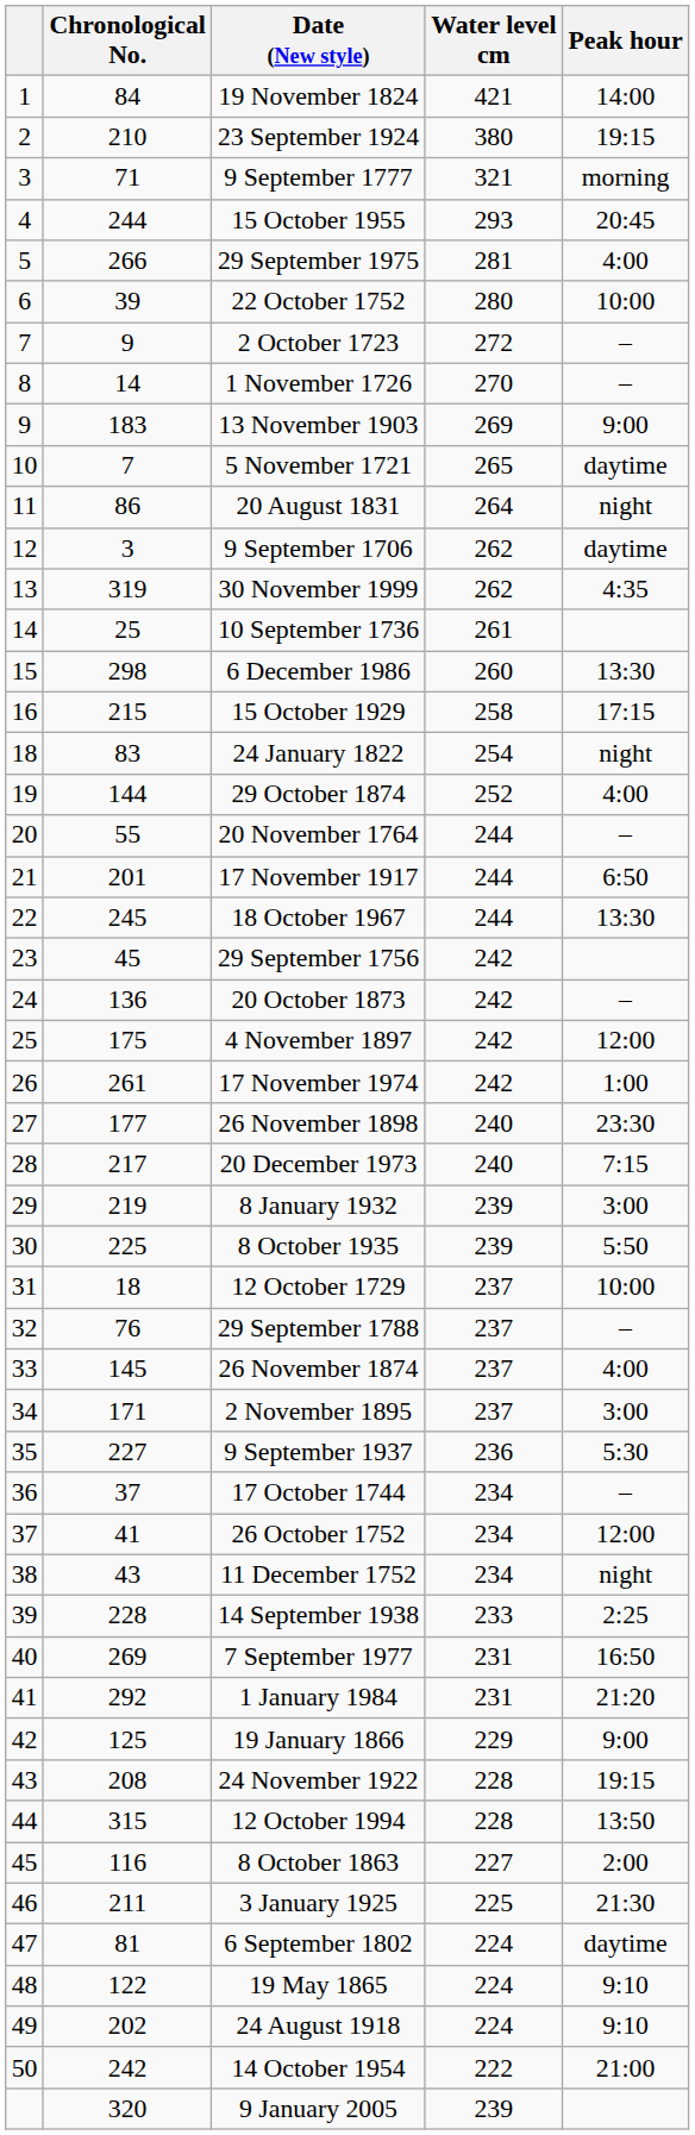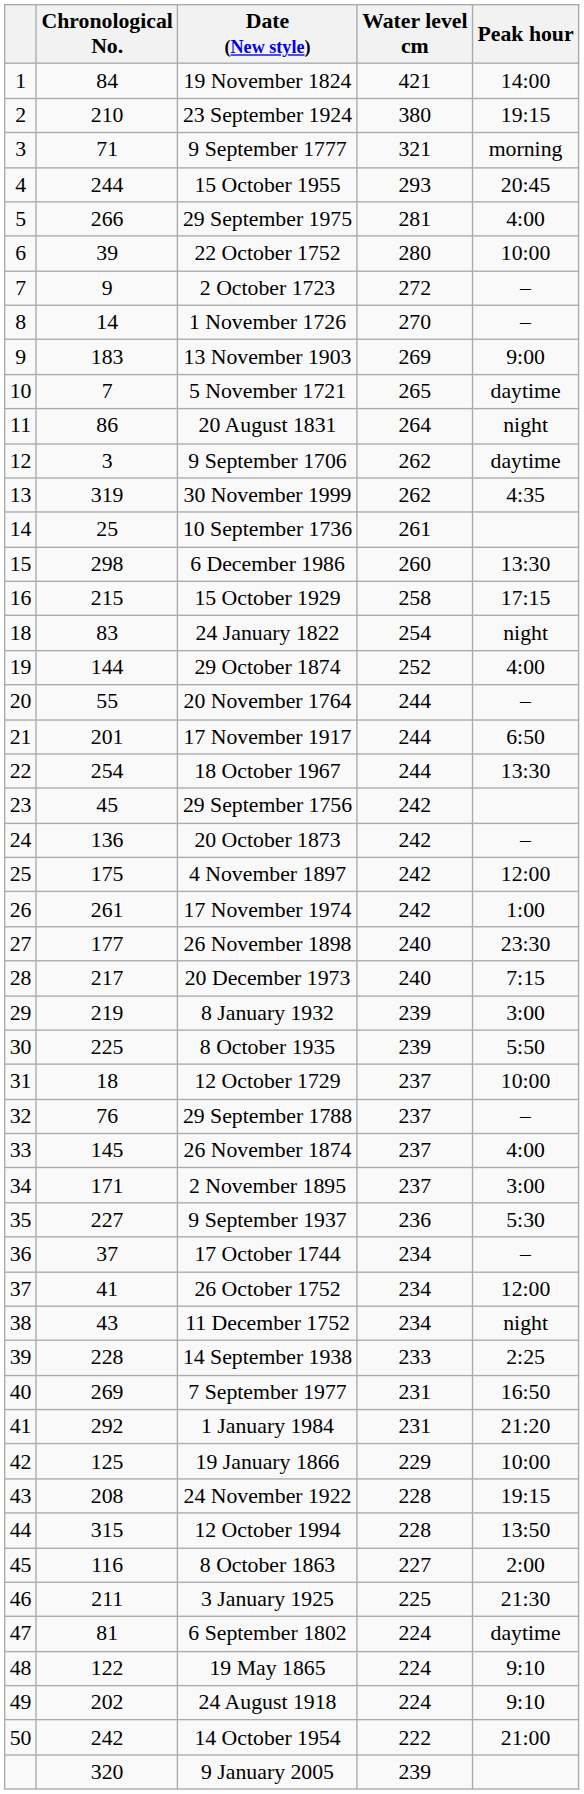 <table class="wikitable sortable" border="1" style="text-align:center">
 <tr>
 <th class="sortable"></th>
 <th class="sortable">Chronological <br>No.</th>
 <th data-sort-type="date">Date <br><small>(<a href='#'>New style</a>)</small></th>
 <th class="sortable">Water level <br>cm</th>
 <th class="unsortable">Peak hour</th>
 </tr>
 <tr>
 <td>1</td>
 <td>84</td>
 <td>19 November 1824</td>
 <td>421</td>
 <td>14:00</td>
 </tr>
 <tr>
 <td>2</td>
 <td>210</td>
 <td>23 September 1924</td>
 <td>380</td>
 <td>19:15</td>
 </tr>
 <tr>
 <td>3</td>
 <td>71</td>
 <td>9 September 1777</td>
 <td>321</td>
 <td>morning</td>
 </tr>
 <tr>
 <td>4</td>
 <td>244</td>
 <td>15 October 1955</td>
 <td>293</td>
 <td>20:45</td>
 </tr>
 <tr>
 <td>5</td>
 <td>266</td>
 <td>29 September 1975</td>
 <td>281</td>
 <td>4:00</td>
 </tr>
 <tr>
 <td>6</td>
 <td>39</td>
 <td>22 October 1752</td>
 <td>280</td>
 <td>10:00</td>
 </tr>
 <tr>
 <td>7</td>
 <td>9</td>
 <td>2 October 1723</td>
 <td>272</td>
 <td>–</td>
 </tr>
 <tr>
 <td>8</td>
 <td>14</td>
 <td>1 November 1726</td>
 <td>270</td>
 <td>–</td>
 </tr>
 <tr>
 <td>9</td>
 <td>183</td>
 <td>13 November 1903</td>
 <td>269</td>
 <td>9:00</td>
 </tr>
 <tr>
 <td>10</td>
 <td>7</td>
 <td>5 November 1721</td>
 <td>265</td>
 <td>daytime</td>
 </tr>
 <tr>
 <td>11</td>
 <td>86</td>
 <td>20 August 1831</td>
 <td>264</td>
 <td>night</td>
 </tr>
 <tr>
 <td>12</td>
 <td>3</td>
 <td>9 September 1706</td>
 <td>262</td>
 <td>daytime</td>
 </tr>
 <tr>
 <td>13</td>
 <td>319</td>
 <td>30 November 1999</td>
 <td>262</td>
 <td>4:35</td>
 </tr>
 <tr>
 <td>14</td>
 <td>25</td>
 <td>10 September 1736</td>
 <td>261</td>
 <td></td>
 </tr>
 <tr>
 <td>15</td>
 <td>298</td>
 <td>6 December 1986</td>
 <td>260</td>
 <td>13:30</td>
 </tr>
 <tr>
 <td>16</td>
 <td>215</td>
 <td>15 October 1929</td>
 <td>258</td>
 <td>17:15</td>
 </tr>
 <tr>
 <td>18</td>
 <td>83</td>
 <td>24 January 1822</td>
 <td>254</td>
 <td>night</td>
 </tr>
 <tr>
 <td>19</td>
 <td>144</td>
 <td>29 October 1874</td>
 <td>252</td>
 <td>4:00</td>
 </tr>
 <tr>
 <td>20</td>
 <td>55</td>
 <td>20 November 1764</td>
 <td>244</td>
 <td>–</td>
 </tr>
 <tr>
 <td>21</td>
 <td>201</td>
 <td>17 November 1917</td>
 <td>244</td>
 <td>6:50</td>
 </tr>
 <tr>
 <td>22</td>
-<td>245</td>
+<td>254</td>
 <td>18 October 1967</td>
 <td>244</td>
 <td>13:30</td>
 </tr>
 <tr>
 <td>23</td>
 <td>45</td>
 <td>29 September 1756</td>
 <td>242</td>
 <td></td>
 </tr>
 <tr>
 <td>24</td>
 <td>136</td>
 <td>20 October 1873</td>
 <td>242</td>
 <td>–</td>
 </tr>
 <tr>
 <td>25</td>
 <td>175</td>
 <td>4 November 1897</td>
 <td>242</td>
 <td>12:00</td>
 </tr>
 <tr>
 <td>26</td>
 <td>261</td>
 <td>17 November 1974</td>
 <td>242</td>
 <td>1:00</td>
 </tr>
 <tr>
 <td>27</td>
 <td>177</td>
 <td>26 November 1898</td>
 <td>240</td>
 <td>23:30</td>
 </tr>
 <tr>
 <td>28</td>
 <td>217</td>
 <td>20 December 1973</td>
 <td>240</td>
 <td>7:15</td>
 </tr>
 <tr>
 <td>29</td>
 <td>219</td>
 <td>8 January 1932</td>
 <td>239</td>
 <td>3:00</td>
 </tr>
 <tr>
 <td>30</td>
 <td>225</td>
 <td>8 October 1935</td>
 <td>239</td>
 <td>5:50</td>
 </tr>
 <tr>
 <td>31</td>
 <td>18</td>
 <td>12 October 1729</td>
 <td>237</td>
 <td>10:00</td>
 </tr>
 <tr>
 <td>32</td>
 <td>76</td>
 <td>29 September 1788</td>
 <td>237</td>
 <td>–</td>
 </tr>
 <tr>
 <td>33</td>
 <td>145</td>
 <td>26 November 1874</td>
 <td>237</td>
 <td>4:00</td>
 </tr>
 <tr>
 <td>34</td>
 <td>171</td>
 <td>2 November 1895</td>
 <td>237</td>
 <td>3:00</td>
 </tr>
 <tr>
 <td>35</td>
 <td>227</td>
 <td>9 September 1937</td>
 <td>236</td>
 <td>5:30</td>
 </tr>
 <tr>
 <td>36</td>
 <td>37</td>
 <td>17 October 1744</td>
 <td>234</td>
 <td>–</td>
 </tr>
 <tr>
 <td>37</td>
 <td>41</td>
 <td>26 October 1752</td>
 <td>234</td>
 <td>12:00</td>
 </tr>
 <tr>
 <td>38</td>
 <td>43</td>
 <td>11 December 1752</td>
 <td>234</td>
 <td>night</td>
 </tr>
 <tr>
 <td>39</td>
 <td>228</td>
 <td>14 September 1938</td>
 <td>233</td>
 <td>2:25</td>
 </tr>
 <tr>
 <td>40</td>
 <td>269</td>
 <td>7 September 1977</td>
 <td>231</td>
 <td>16:50</td>
 </tr>
 <tr>
 <td>41</td>
 <td>292</td>
 <td>1 January 1984</td>
 <td>231</td>
 <td>21:20</td>
 </tr>
 <tr>
 <td>42</td>
 <td>125</td>
 <td>19 January 1866</td>
 <td>229</td>
-<td>9:00</td>
+<td>10:00</td>
 </tr>
 <tr>
 <td>43</td>
 <td>208</td>
 <td>24 November 1922</td>
 <td>228</td>
 <td>19:15</td>
 </tr>
 <tr>
 <td>44</td>
 <td>315</td>
 <td>12 October 1994</td>
 <td>228</td>
 <td>13:50</td>
 </tr>
 <tr>
 <td>45</td>
 <td>116</td>
 <td>8 October 1863</td>
 <td>227</td>
 <td>2:00</td>
 </tr>
 <tr>
 <td>46</td>
 <td>211</td>
 <td>3 January 1925</td>
 <td>225</td>
 <td>21:30</td>
 </tr>
 <tr>
 <td>47</td>
 <td>81</td>
 <td>6 September 1802</td>
 <td>224</td>
 <td>daytime</td>
 </tr>
 <tr>
 <td>48</td>
 <td>122</td>
 <td>19 May 1865</td>
 <td>224</td>
 <td>9:10</td>
 </tr>
 <tr>
 <td>49</td>
 <td>202</td>
 <td>24 August 1918</td>
 <td>224</td>
 <td>9:10</td>
 </tr>
 <tr>
 <td>50</td>
 <td>242</td>
 <td>14 October 1954</td>
 <td>222</td>
 <td>21:00</td>
 </tr>
 <tr>
 <td></td>
 <td>320</td>
 <td>9 January 2005</td>
 <td>239</td>
 <td></td>
 </tr>
 </table>
